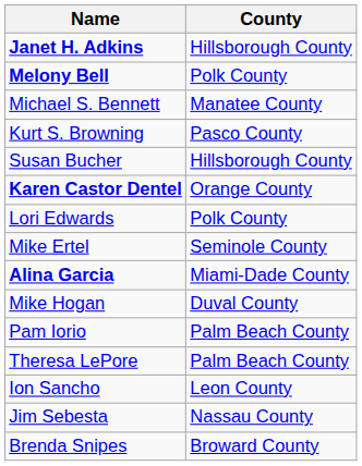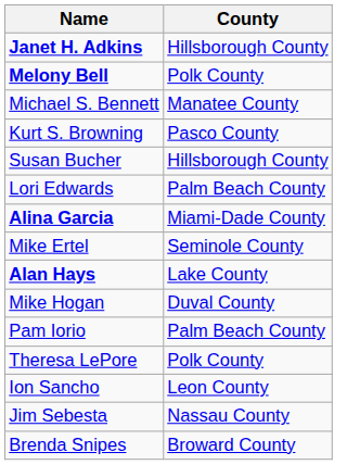 <table class="wikitable">
 <tr>
 <th scope=col>Name</th>
 <th scope=col>County</th>
 </tr>
 <tr>
 <td><strong><a href='#'>Janet H. Adkins</a></strong></td>
 <td><a href='#'>Hillsborough County</a></td>
 </tr>
 <tr>
 <td><strong><a href='#'>Melony Bell</a></strong></td>
 <td><a href='#'>Polk County</a></td>
 </tr>
 <tr>
 <td><a href='#'>Michael S. Bennett</a></td>
 <td><a href='#'>Manatee County</a></td>
 </tr>
 <tr>
 <td><a href='#'>Kurt S. Browning</a></td>
 <td><a href='#'>Pasco County</a></td>
 </tr>
 <tr>
 <td><a href='#'>Susan Bucher</a></td>
 <td><a href='#'>Hillsborough County</a></td>
 </tr>
 <tr>
-<td><strong><a href='#'>Karen Castor Dentel</a></strong></td>
-<td><a href='#'>Orange County</a></td>
+<td><a href='#'>Lori Edwards</a></td>
+<td><a href='#'>Palm Beach County</a></td>
 </tr>
 <tr>
-<td><a href='#'>Lori Edwards</a></td>
-<td><a href='#'>Polk County</a></td>
+<td><strong><a href='#'>Alina Garcia</a></strong></td>
+<td><a href='#'>Miami-Dade County</a></td>
 </tr>
 <tr>
 <td><a href='#'>Mike Ertel</a></td>
 <td><a href='#'>Seminole County</a></td>
 </tr>
 <tr>
-<td><strong><a href='#'>Alina Garcia</a></strong></td>
-<td><a href='#'>Miami-Dade County</a></td>
+<td><strong><a href='#'>Alan Hays</a></strong></td>
+<td><a href='#'>Lake County</a></td>
 </tr>
 <tr>
 <td><a href='#'>Mike Hogan</a></td>
 <td><a href='#'>Duval County</a></td>
 </tr>
 <tr>
 <td><a href='#'>Pam Iorio</a></td>
 <td><a href='#'>Palm Beach County</a></td>
 </tr>
 <tr>
 <td><a href='#'>Theresa LePore</a></td>
-<td><a href='#'>Palm Beach County</a></td>
+<td><a href='#'>Polk County</a></td>
 </tr>
 <tr>
 <td><a href='#'>Ion Sancho</a></td>
 <td><a href='#'>Leon County</a></td>
 </tr>
 <tr>
 <td><a href='#'>Jim Sebesta</a></td>
 <td><a href='#'>Nassau County</a></td>
 </tr>
 <tr>
 <td><a href='#'>Brenda Snipes</a></td>
 <td><a href='#'>Broward County</a></td>
 </tr>
 </table>
